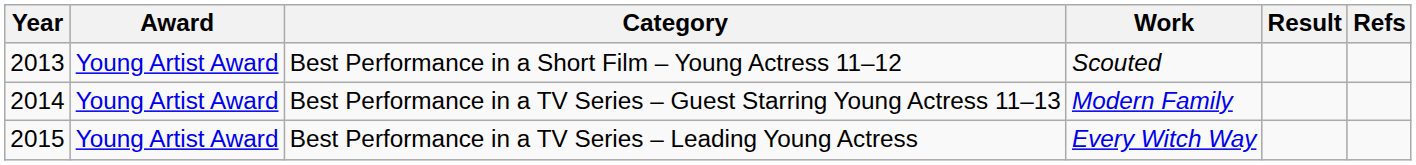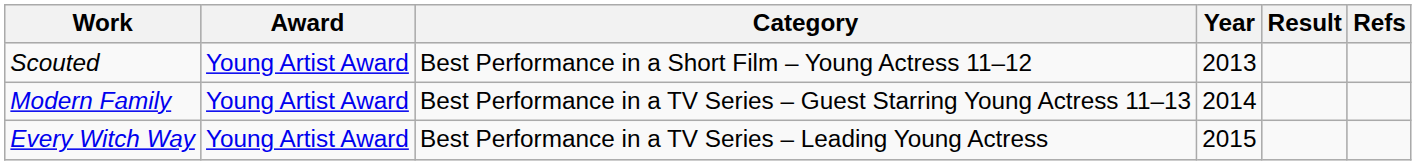 <table class="wikitable sortable">
 <tr>
-<th>Year</th>
+<th>Work</th>
 <th>Award</th>
 <th>Category</th>
-<th>Work</th>
+<th>Year</th>
 <th>Result</th>
 <th class="unsortable">Refs</th>
 </tr>
 <tr>
-<td>2013</td>
+<td><em>Scouted</em></td>
 <td><a href='#'>Young Artist Award</a></td>
 <td>Best Performance in a Short Film – Young Actress 11–12</td>
-<td><em>Scouted</em></td>
+<td>2013</td>
 <td></td>
 <td style="text-align:center;"></td>
 </tr>
 <tr>
-<td>2014</td>
+<td><em><a href='#'>Modern Family</a></em></td>
 <td><a href='#'>Young Artist Award</a></td>
 <td>Best Performance in a TV Series – Guest Starring Young Actress 11–13</td>
-<td><em><a href='#'>Modern Family</a></em></td>
+<td>2014</td>
 <td></td>
 <td style="text-align:center;"></td>
 </tr>
 <tr>
-<td>2015</td>
+<td><em><a href='#'>Every Witch Way</a></em></td>
 <td><a href='#'>Young Artist Award</a></td>
 <td>Best Performance in a TV Series – Leading Young Actress</td>
-<td><em><a href='#'>Every Witch Way</a></em></td>
+<td>2015</td>
 <td></td>
 <td style="text-align:center;"></td>
 </tr>
 </table>
